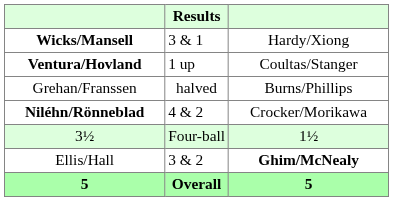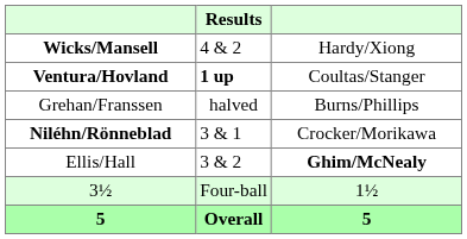 <table border="1" cellpadding="3" style="border-collapse:collapse; text-align:center;">
 <tr style="background:#ddffdd;">
 <th width=160></th>
 <th>Results</th>
 <th width=160></th>
 </tr>
 <tr>
 <td><strong>Wicks/Mansell</strong></td>
-<td align=left> 3 & 1</td>
+<td align=left> 4 & 2</td>
 <td>Hardy/Xiong</td>
 </tr>
 <tr>
 <td><strong>Ventura/Hovland</strong></td>
-<td align=left> 1 up</td>
+<td align=left><strong> 1 up</strong></td>
 <td>Coultas/Stanger</td>
 </tr>
 <tr>
 <td>Grehan/Franssen</td>
 <td>halved</td>
 <td>Burns/Phillips</td>
 </tr>
 <tr>
 <td><strong>Niléhn/Rönneblad</strong></td>
-<td align=left> 4 & 2</td>
+<td align=left> 3 & 1</td>
 <td>Crocker/Morikawa</td>
+</tr>
+<tr>
+<td>Ellis/Hall</td>
+<td align=left> 3 & 2</td>
+<td><strong>Ghim/McNealy</strong></td>
 </tr>
 <tr style="background:#ddffdd;">
 <td>3½</td>
 <td>Four-ball</td>
 <td>1½</td>
-</tr>
-<tr>
-<td>Ellis/Hall</td>
-<td align=left> 3 & 2</td>
-<td><strong>Ghim/McNealy</strong></td>
 </tr>
 <tr style="background:#aaffaa;">
 <th>5</th>
 <th>Overall</th>
 <th>5</th>
 </tr>
 </table>
